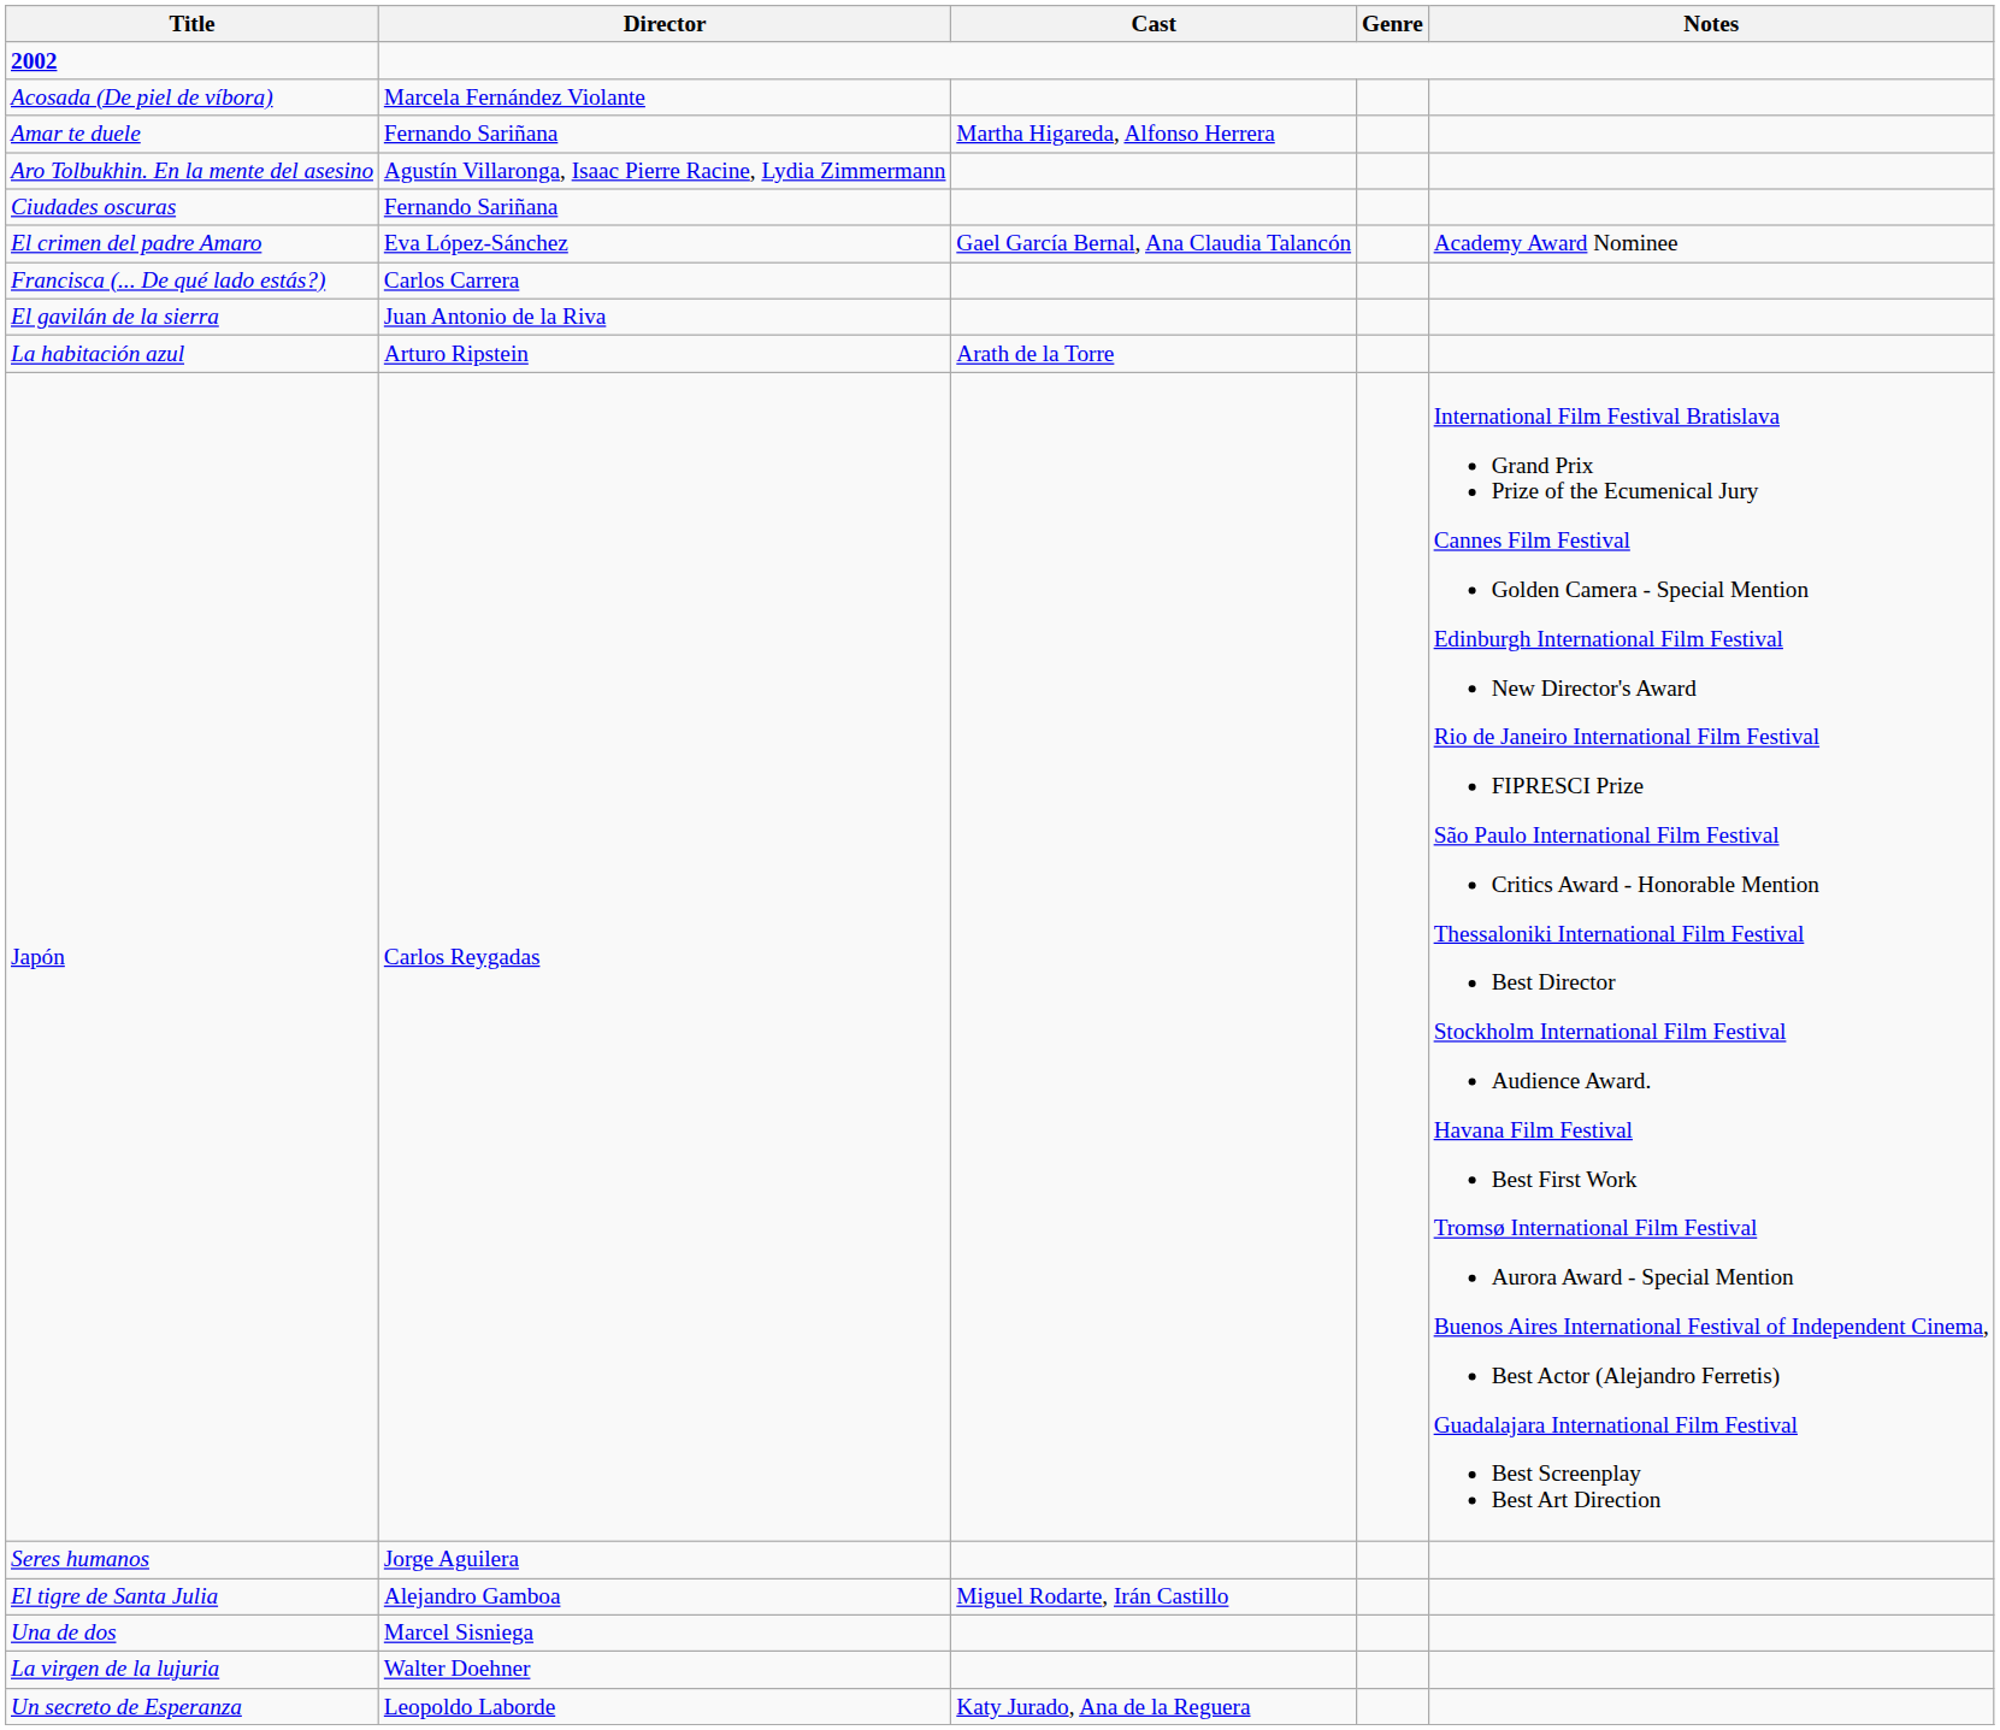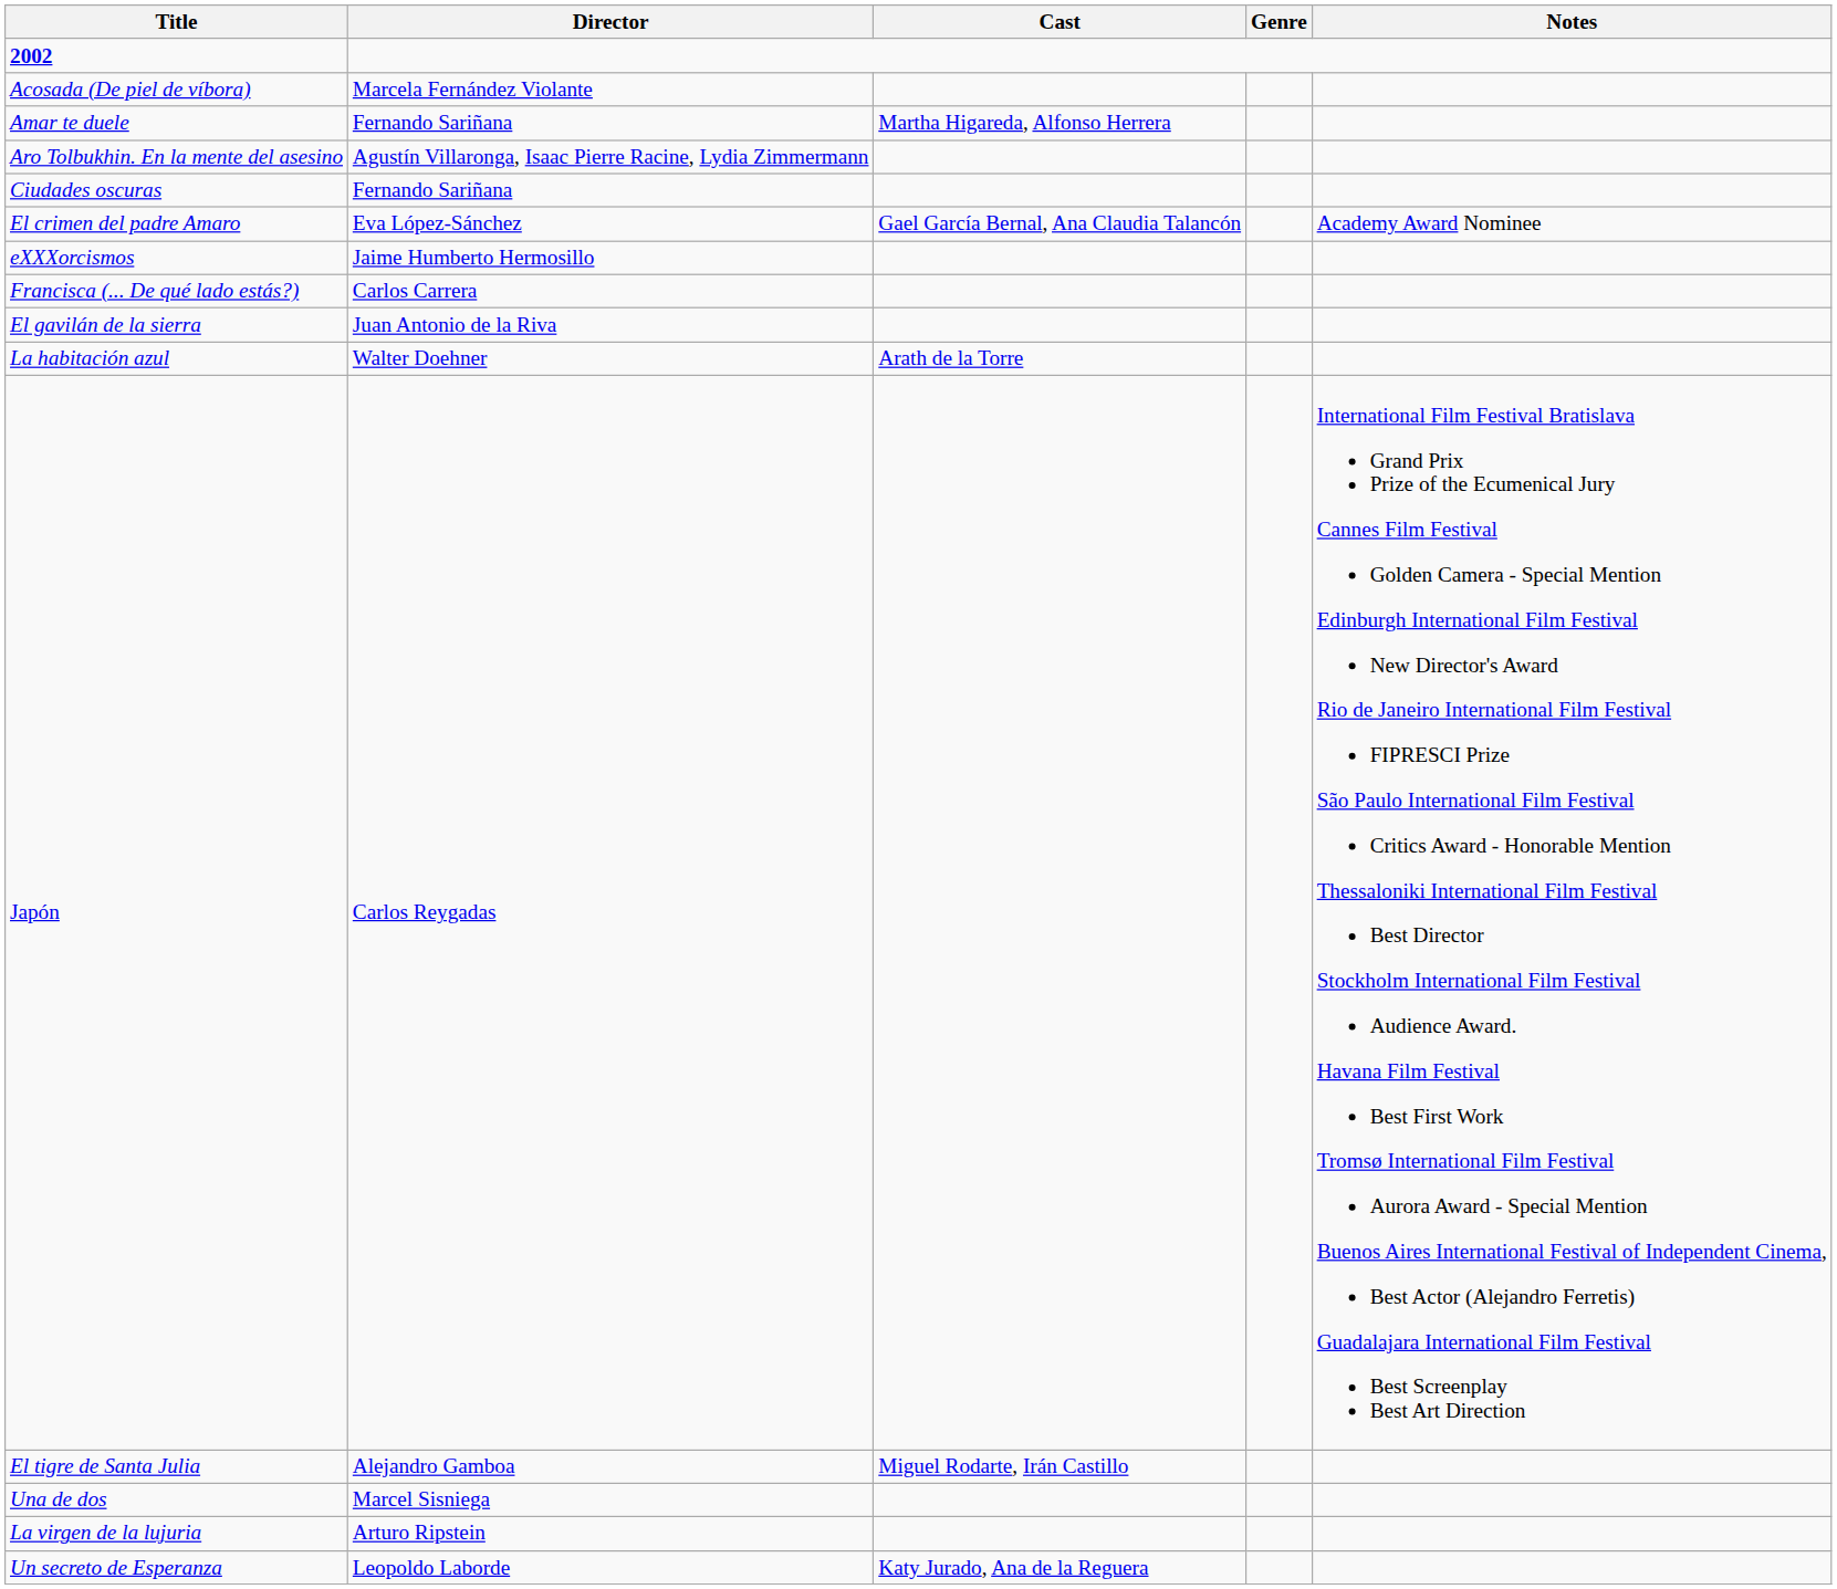 <table class="wikitable">
 <tr>
 <th>Title</th>
 <th>Director</th>
 <th>Cast</th>
 <th>Genre</th>
 <th>Notes</th>
 </tr>
 <tr>
 <td><strong><a href='#'>2002</a></strong></td>
 </tr>
 <tr>
 <td><em><a href='#'>Acosada (De piel de víbora)</a></em></td>
 <td><a href='#'>Marcela Fernández Violante</a></td>
 <td></td>
 <td></td>
 <td></td>
 </tr>
 <tr>
 <td><em><a href='#'>Amar te duele</a></em></td>
 <td><a href='#'>Fernando Sariñana</a></td>
 <td><a href='#'>Martha Higareda</a>, <a href='#'>Alfonso Herrera</a></td>
 <td></td>
 <td></td>
 </tr>
 <tr>
 <td><em><a href='#'>Aro Tolbukhin. En la mente del asesino</a></em></td>
 <td><a href='#'>Agustín Villaronga</a>, <a href='#'>Isaac Pierre Racine</a>, <a href='#'>Lydia Zimmermann</a></td>
 <td></td>
 <td></td>
 <td></td>
 </tr>
 <tr>
 <td><em><a href='#'>Ciudades oscuras</a></em></td>
 <td><a href='#'>Fernando Sariñana</a></td>
 <td></td>
 <td></td>
 <td></td>
 </tr>
 <tr>
 <td><em><a href='#'>El crimen del padre Amaro</a></em></td>
 <td><a href='#'>Eva López-Sánchez</a></td>
 <td><a href='#'>Gael García Bernal</a>, <a href='#'>Ana Claudia Talancón</a></td>
 <td></td>
 <td><a href='#'>Academy Award</a> Nominee</td>
 </tr>
 <tr>
+<td><em><a href='#'>eXXXorcismos</a></em></td>
+<td><a href='#'>Jaime Humberto Hermosillo</a></td>
+<td></td>
+<td></td>
+<td></td>
+</tr>
+<tr>
 <td><em><a href='#'>Francisca (... De qué lado estás?)</a></em></td>
 <td><a href='#'>Carlos Carrera</a></td>
 <td></td>
 <td></td>
 <td></td>
 </tr>
 <tr>
 <td><em><a href='#'>El gavilán de la sierra</a></em></td>
 <td><a href='#'>Juan Antonio de la Riva</a></td>
 <td></td>
 <td></td>
 <td></td>
 </tr>
 <tr>
 <td><em><a href='#'>La habitación azul</a></em></td>
-<td><a href='#'>Arturo Ripstein</a></td>
+<td><a href='#'>Walter Doehner</a></td>
 <td><a href='#'>Arath de la Torre</a></td>
 <td></td>
 <td></td>
 </tr>
 <tr>
 <td><em><a href='#'></em>Japón<em></a></em></td>
 <td><a href='#'>Carlos Reygadas</a></td>
 <td></td>
 <td></td>
 <td><br><a href='#'>International Film Festival Bratislava</a><ul><li>Grand Prix</li><li>Prize of the Ecumenical Jury</li></ul><a href='#'>Cannes Film Festival</a><ul><li>Golden Camera - Special Mention</li></ul><a href='#'>Edinburgh International Film Festival</a><ul><li>New Director's Award</li></ul><a href='#'>Rio de Janeiro International Film Festival</a><ul><li>FIPRESCI Prize</li></ul><a href='#'>São Paulo International Film Festival</a><ul><li>Critics Award - Honorable Mention</li></ul><a href='#'>Thessaloniki International Film Festival</a><ul><li>Best Director</li></ul><a href='#'>Stockholm International Film Festival</a><ul><li>Audience Award.</li></ul><a href='#'>Havana Film Festival</a><ul><li>Best First Work</li></ul><a href='#'>Tromsø International Film Festival</a><ul><li>Aurora Award - Special Mention</li></ul><a href='#'>Buenos Aires International Festival of Independent Cinema</a>,<ul><li>Best Actor (Alejandro Ferretis)</li></ul><a href='#'>Guadalajara International Film Festival</a><ul><li>Best Screenplay</li><li>Best Art Direction</li></ul></td>
-</tr>
-<tr>
-<td><em><a href='#'>Seres humanos</a></em></td>
-<td><a href='#'>Jorge Aguilera</a></td>
-<td></td>
-<td></td>
-<td></td>
 </tr>
 <tr>
 <td><em><a href='#'>El tigre de Santa Julia</a></em></td>
 <td><a href='#'>Alejandro Gamboa</a></td>
 <td><a href='#'>Miguel Rodarte</a>, <a href='#'>Irán Castillo</a></td>
 <td></td>
 <td></td>
 </tr>
 <tr>
 <td><em><a href='#'>Una de dos</a></em></td>
 <td><a href='#'>Marcel Sisniega</a></td>
 <td></td>
 <td></td>
 <td></td>
 </tr>
 <tr>
 <td><em><a href='#'>La virgen de la lujuria</a></em></td>
-<td><a href='#'>Walter Doehner</a></td>
+<td><a href='#'>Arturo Ripstein</a></td>
 <td></td>
 <td></td>
 <td></td>
 </tr>
 <tr>
 <td><em><a href='#'>Un secreto de Esperanza</a></em></td>
 <td><a href='#'>Leopoldo Laborde</a></td>
 <td><a href='#'>Katy Jurado</a>, <a href='#'>Ana de la Reguera</a></td>
 <td></td>
 <td></td>
 </tr>
 <tr>
 </tr>
 </table>
